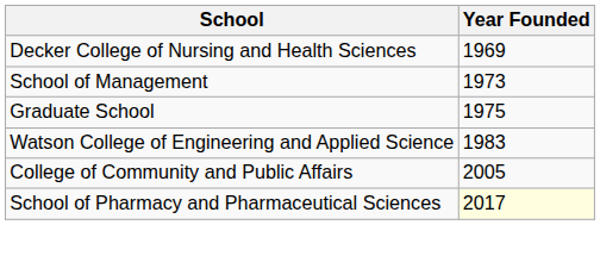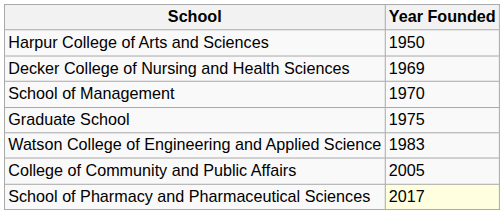 <table class="wikitable">
 <tr>
 <th>School</th>
 <th>Year Founded</th>
+</tr>
+<tr>
+<td>Harpur College of Arts and Sciences</td>
+<td>1950</td>
 </tr>
 <tr>
 <td>Decker College of Nursing and Health Sciences</td>
 <td>1969</td>
 </tr>
 <tr>
 <td>School of Management</td>
-<td>1973</td>
+<td>1970</td>
 </tr>
 <tr>
 <td>Graduate School</td>
 <td>1975</td>
 </tr>
 <tr>
 <td>Watson College of Engineering and Applied Science</td>
 <td>1983</td>
 </tr>
 <tr>
 <td>College of Community and Public Affairs</td>
 <td>2005</td>
 </tr>
 <tr>
 <td>School of Pharmacy and Pharmaceutical Sciences</td>
 <td style="background: lightyellow;">2017</td>
 </tr>
 </table>
